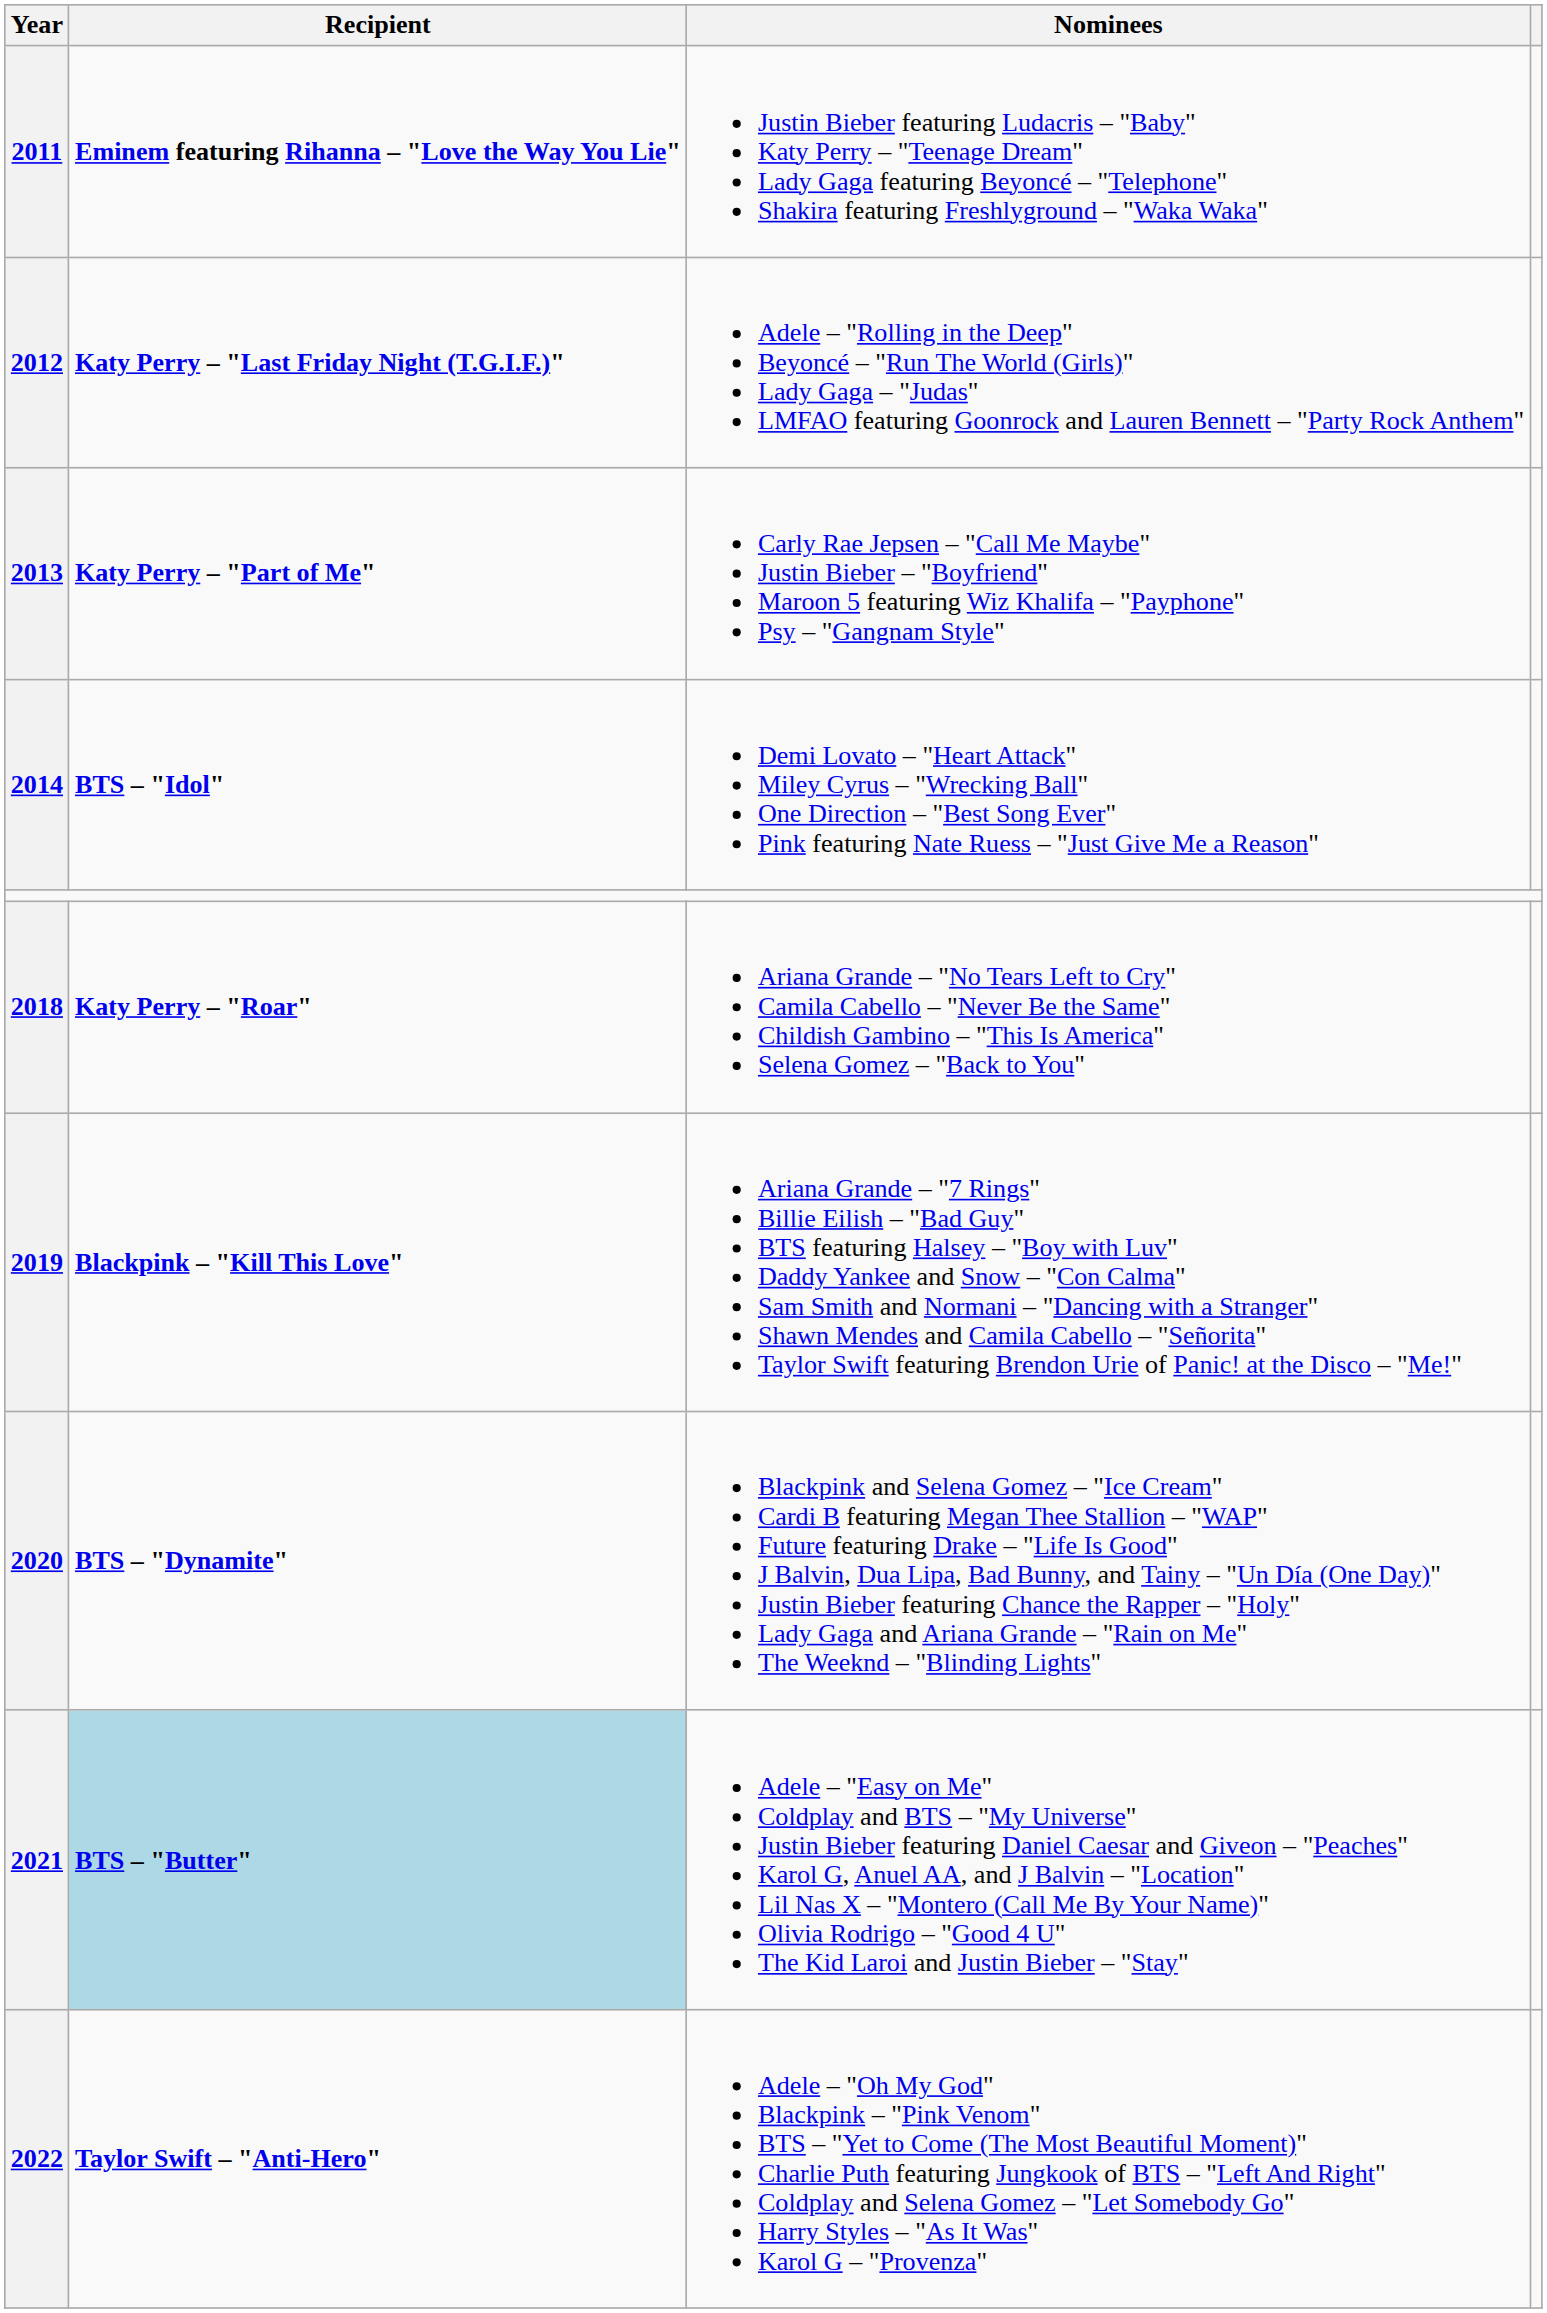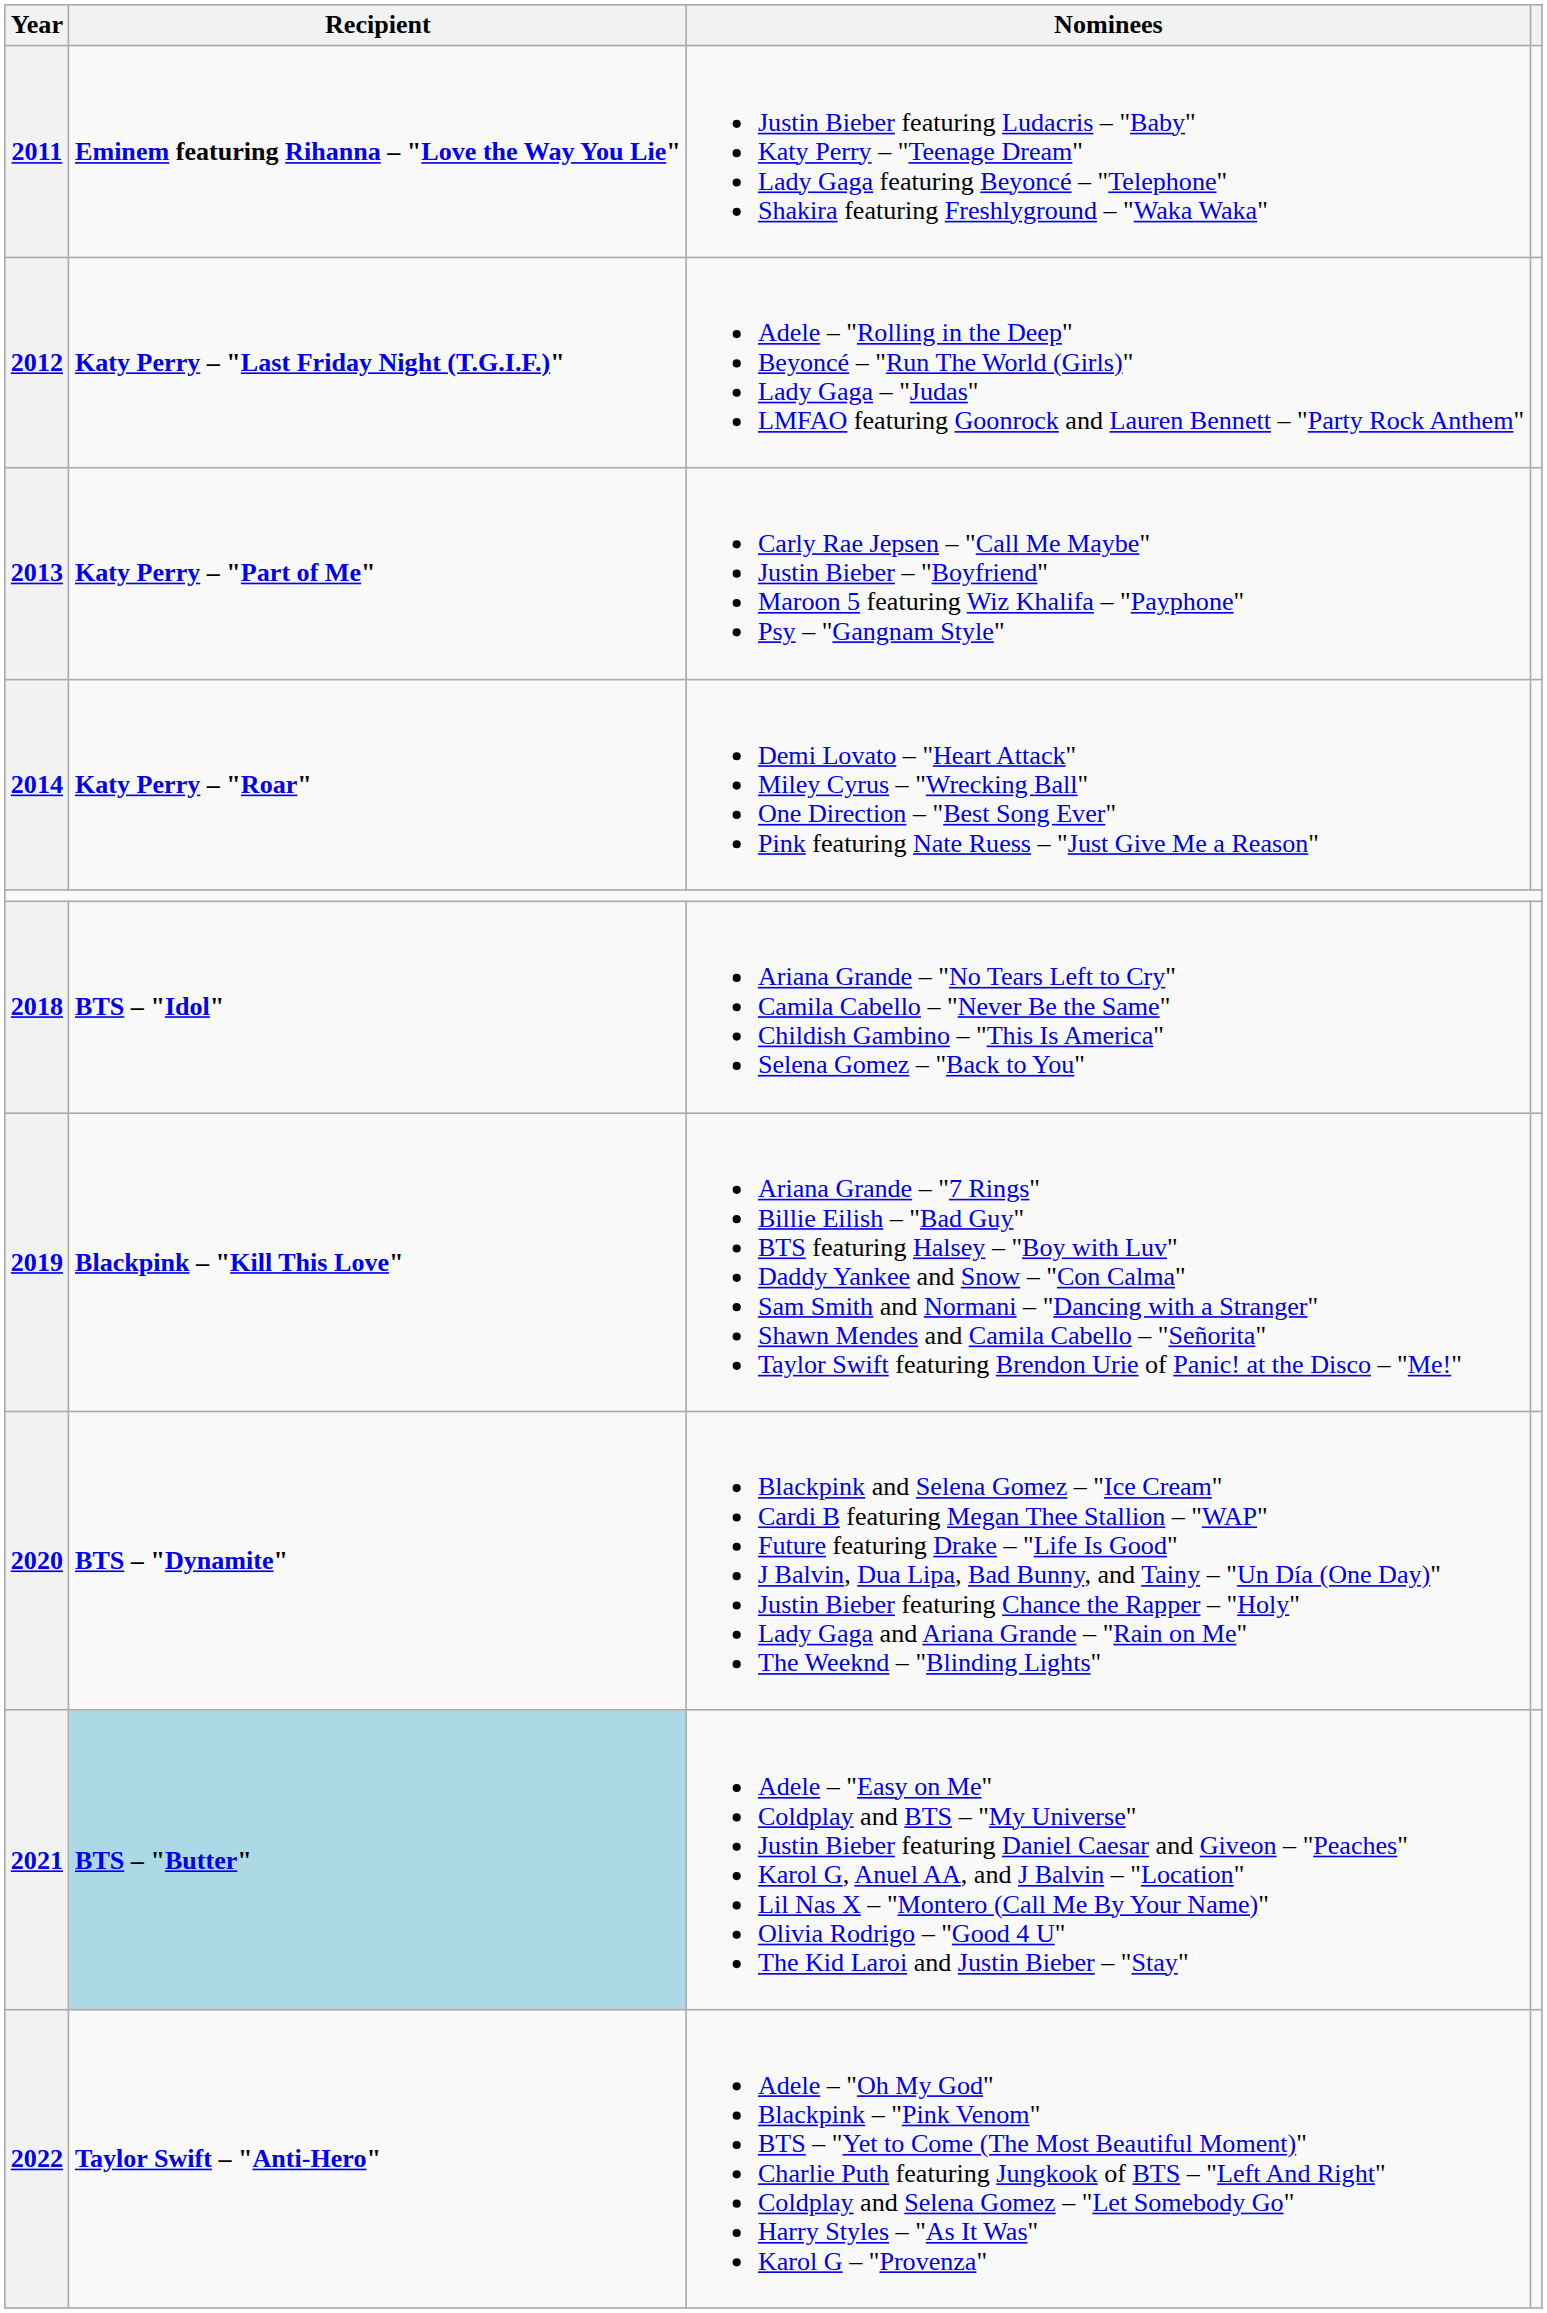 <table class="wikitable sortable">
 <tr>
 <th scope="col">Year</th>
 <th scope="col">Recipient</th>
 <th scope="col" class=unsortable>Nominees</th>
 <th scope="col" class=unsortable></th>
 </tr>
 <tr>
 <th scope="row"><a href='#'>2011</a></th>
 <td> <strong><a href='#'>Eminem</a> featuring <a href='#'>Rihanna</a> – "<a href='#'>Love the Way You Lie</a>"</strong></td>
 <td><br><ul><li><a href='#'>Justin Bieber</a> featuring <a href='#'>Ludacris</a> – "<a href='#'>Baby</a>"</li><li><a href='#'>Katy Perry</a> – "<a href='#'>Teenage Dream</a>"</li><li><a href='#'>Lady Gaga</a> featuring <a href='#'>Beyoncé</a> – "<a href='#'>Telephone</a>"</li><li><a href='#'>Shakira</a> featuring <a href='#'>Freshlyground</a> – "<a href='#'>Waka Waka</a>"</li></ul></td>
 <td style="text-align:center;"></td>
 </tr>
 <tr>
 <th scope="row"><a href='#'>2012</a></th>
 <td> <strong><a href='#'>Katy Perry</a> – "<a href='#'>Last Friday Night (T.G.I.F.)</a>"</strong></td>
 <td><br><ul><li><a href='#'>Adele</a> – "<a href='#'>Rolling in the Deep</a>"</li><li><a href='#'>Beyoncé</a> – "<a href='#'>Run The World (Girls)</a>"</li><li><a href='#'>Lady Gaga</a> – "<a href='#'>Judas</a>"</li><li><a href='#'>LMFAO</a> featuring <a href='#'>Goonrock</a> and <a href='#'>Lauren Bennett</a> – "<a href='#'>Party Rock Anthem</a>"</li></ul></td>
 <td style="text-align:center;"></td>
 </tr>
 <tr>
 <th scope="row"><a href='#'>2013</a></th>
 <td> <strong><a href='#'>Katy Perry</a> – "<a href='#'>Part of Me</a>"</strong></td>
 <td><br><ul><li><a href='#'>Carly Rae Jepsen</a> – "<a href='#'>Call Me Maybe</a>"</li><li><a href='#'>Justin Bieber</a> – "<a href='#'>Boyfriend</a>"</li><li><a href='#'>Maroon 5</a> featuring <a href='#'>Wiz Khalifa</a> – "<a href='#'>Payphone</a>"</li><li><a href='#'>Psy</a> – "<a href='#'>Gangnam Style</a>"</li></ul></td>
 <td style="text-align:center;"></td>
 </tr>
 <tr>
 <th scope="row"><a href='#'>2014</a></th>
-<td> <strong><a href='#'>BTS</a> – "<a href='#'>Idol</a>"</strong></td>
+<td> <strong><a href='#'>Katy Perry</a> – "<a href='#'>Roar</a>"</strong></td>
 <td><br><ul><li><a href='#'>Demi Lovato</a> – "<a href='#'>Heart Attack</a>"</li><li><a href='#'>Miley Cyrus</a> – "<a href='#'>Wrecking Ball</a>"</li><li><a href='#'>One Direction</a> – "<a href='#'>Best Song Ever</a>"</li><li><a href='#'>Pink</a> featuring <a href='#'>Nate Ruess</a> – "<a href='#'>Just Give Me a Reason</a>"</li></ul></td>
 <td style="text-align:center;"></td>
 </tr>
 <tr>
 <td colspan='4'></td>
 </tr>
 <tr>
 <th scope="row"><a href='#'>2018</a></th>
-<td> <strong><a href='#'>Katy Perry</a> – "<a href='#'>Roar</a>"</strong></td>
+<td> <strong><a href='#'>BTS</a> – "<a href='#'>Idol</a>"</strong></td>
 <td><br><ul><li><a href='#'>Ariana Grande</a> – "<a href='#'>No Tears Left to Cry</a>"</li><li><a href='#'>Camila Cabello</a> – "<a href='#'>Never Be the Same</a>"</li><li><a href='#'>Childish Gambino</a> – "<a href='#'>This Is America</a>"</li><li><a href='#'>Selena Gomez</a> – "<a href='#'>Back to You</a>"</li></ul></td>
 <td style="text-align:center;"></td>
 </tr>
 <tr>
 <th scope="row"><a href='#'>2019</a></th>
 <td> <strong><a href='#'>Blackpink</a> – "<a href='#'>Kill This Love</a>"</strong></td>
 <td><br><ul><li><a href='#'>Ariana Grande</a> – "<a href='#'>7 Rings</a>"</li><li><a href='#'>Billie Eilish</a> – "<a href='#'>Bad Guy</a>"</li><li><a href='#'>BTS</a> featuring <a href='#'>Halsey</a> – "<a href='#'>Boy with Luv</a>"</li><li><a href='#'>Daddy Yankee</a> and <a href='#'>Snow</a> – "<a href='#'>Con Calma</a>"</li><li><a href='#'>Sam Smith</a> and <a href='#'>Normani</a> – "<a href='#'>Dancing with a Stranger</a>"</li><li><a href='#'>Shawn Mendes</a> and <a href='#'>Camila Cabello</a> – "<a href='#'>Señorita</a>"</li><li><a href='#'>Taylor Swift</a> featuring <a href='#'>Brendon Urie</a> of <a href='#'>Panic! at the Disco</a> – "<a href='#'>Me!</a>"</li></ul></td>
 <td style="text-align:center;"></td>
 </tr>
 <tr>
 <th scope="row"><a href='#'>2020</a></th>
 <td> <strong><a href='#'>BTS</a> – "<a href='#'>Dynamite</a>"</strong></td>
 <td><br><ul><li><a href='#'>Blackpink</a> and <a href='#'>Selena Gomez</a> – "<a href='#'>Ice Cream</a>"</li><li><a href='#'>Cardi B</a> featuring <a href='#'>Megan Thee Stallion</a> – "<a href='#'>WAP</a>"</li><li><a href='#'>Future</a> featuring <a href='#'>Drake</a> – "<a href='#'>Life Is Good</a>"</li><li><a href='#'>J Balvin</a>, <a href='#'>Dua Lipa</a>, <a href='#'>Bad Bunny</a>, and <a href='#'>Tainy</a> – "<a href='#'>Un Día (One Day)</a>"</li><li><a href='#'>Justin Bieber</a> featuring <a href='#'>Chance the Rapper</a> – "<a href='#'>Holy</a>"</li><li><a href='#'>Lady Gaga</a> and <a href='#'>Ariana Grande</a> – "<a href='#'>Rain on Me</a>"</li><li><a href='#'>The Weeknd</a> – "<a href='#'>Blinding Lights</a>"</li></ul></td>
 <td style="text-align:center;"></td>
 </tr>
 <tr>
 <th scope="row"><a href='#'>2021</a></th>
 <td style="background: lightblue;"> <strong><a href='#'>BTS</a> – "<a href='#'>Butter</a>"</strong></td>
 <td><br><ul><li><a href='#'>Adele</a> – "<a href='#'>Easy on Me</a>"</li><li><a href='#'>Coldplay</a> and <a href='#'>BTS</a> – "<a href='#'>My Universe</a>"</li><li><a href='#'>Justin Bieber</a> featuring <a href='#'>Daniel Caesar</a> and <a href='#'>Giveon</a> – "<a href='#'>Peaches</a>"</li><li><a href='#'>Karol G</a>, <a href='#'>Anuel AA</a>, and <a href='#'>J Balvin</a> – "<a href='#'>Location</a>"</li><li><a href='#'>Lil Nas X</a> – "<a href='#'>Montero (Call Me By Your Name)</a>"</li><li><a href='#'>Olivia Rodrigo</a> – "<a href='#'>Good 4 U</a>"</li><li><a href='#'>The Kid Laroi</a> and <a href='#'>Justin Bieber</a> – "<a href='#'>Stay</a>"</li></ul></td>
 <td style="text-align:center;"></td>
 </tr>
 <tr>
 <th scope="row"><a href='#'>2022</a></th>
 <td> <strong><a href='#'>Taylor Swift</a> – "<a href='#'>Anti-Hero</a>"</strong></td>
 <td><br><ul><li><a href='#'>Adele</a> – "<a href='#'>Oh My God</a>"</li><li><a href='#'>Blackpink</a> – "<a href='#'>Pink Venom</a>"</li><li><a href='#'>BTS</a> – "<a href='#'>Yet to Come (The Most Beautiful Moment)</a>"</li><li><a href='#'>Charlie Puth</a> featuring <a href='#'>Jungkook</a> of <a href='#'>BTS</a> – "<a href='#'>Left And Right</a>"</li><li><a href='#'>Coldplay</a> and <a href='#'>Selena Gomez</a> – "<a href='#'>Let Somebody Go</a>"</li><li><a href='#'>Harry Styles</a> – "<a href='#'>As It Was</a>"</li><li><a href='#'>Karol G</a> – "<a href='#'>Provenza</a>"</li></ul></td>
 <td style="text-align:center;"></td>
 </tr>
 </table>
